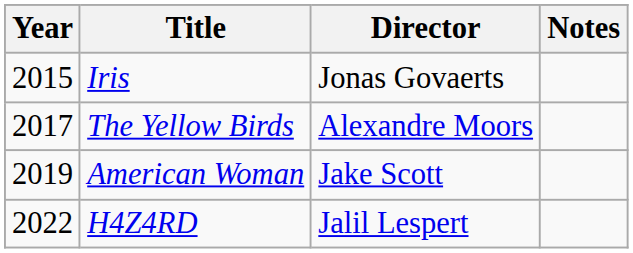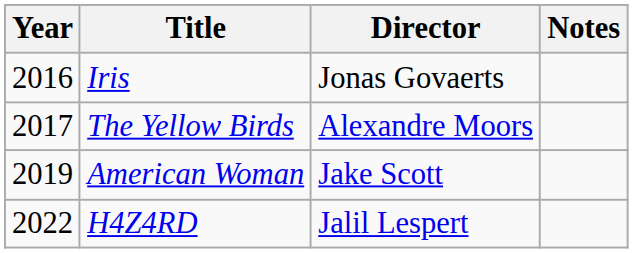 <table class="wikitable sortable">
 <tr>
 <th>Year</th>
 <th>Title</th>
 <th>Director</th>
 <th class="unsortable">Notes</th>
 </tr>
 <tr>
-<td rowspan="1">2015</td>
+<td rowspan="1">2016</td>
 <td><em><a href='#'>Iris</a></em></td>
 <td>Jonas Govaerts</td>
 <td></td>
 </tr>
 <tr>
 <td rowspan="1">2017</td>
 <td><em><a href='#'>The Yellow Birds</a></em></td>
 <td><a href='#'>Alexandre Moors</a></td>
 <td></td>
 </tr>
 <tr>
 <td>2019</td>
 <td><em><a href='#'>American Woman</a></em></td>
 <td><a href='#'>Jake Scott</a></td>
 <td></td>
 </tr>
 <tr>
 <td>2022</td>
 <td><em><a href='#'>H4Z4RD</a></em></td>
 <td><a href='#'>Jalil Lespert</a></td>
 <td></td>
 </tr>
 </table>
